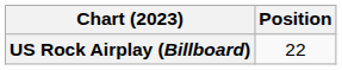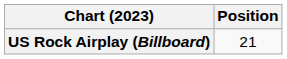 <table class="wikitable sortable plainrowheaders" style="text-align:center">
 <tr>
 <th scope="col">Chart (2023)</th>
 <th scope="col">Position</th>
 </tr>
 <tr>
 <th scope="row">US Rock Airplay (<em>Billboard</em>)</th>
-<td>22</td>
+<td>21</td>
 </tr>
 </table>
